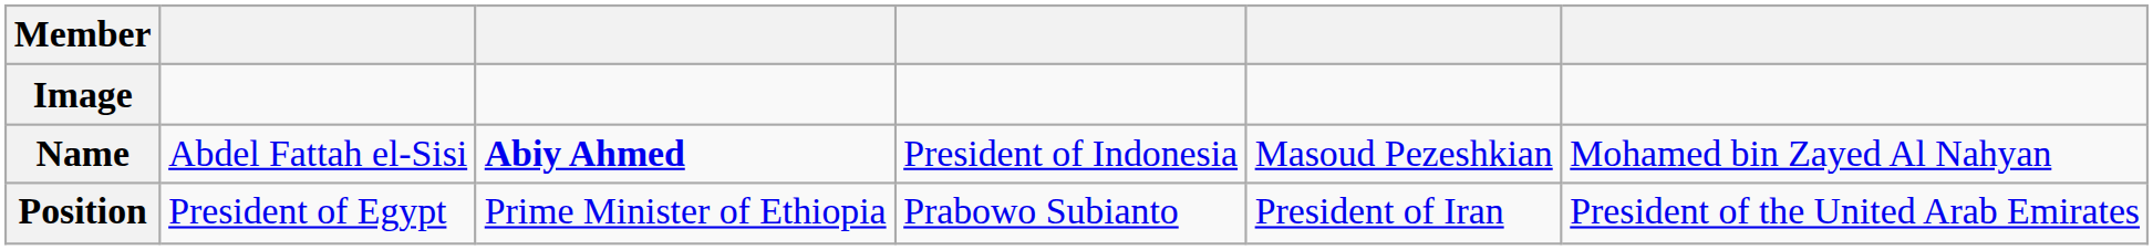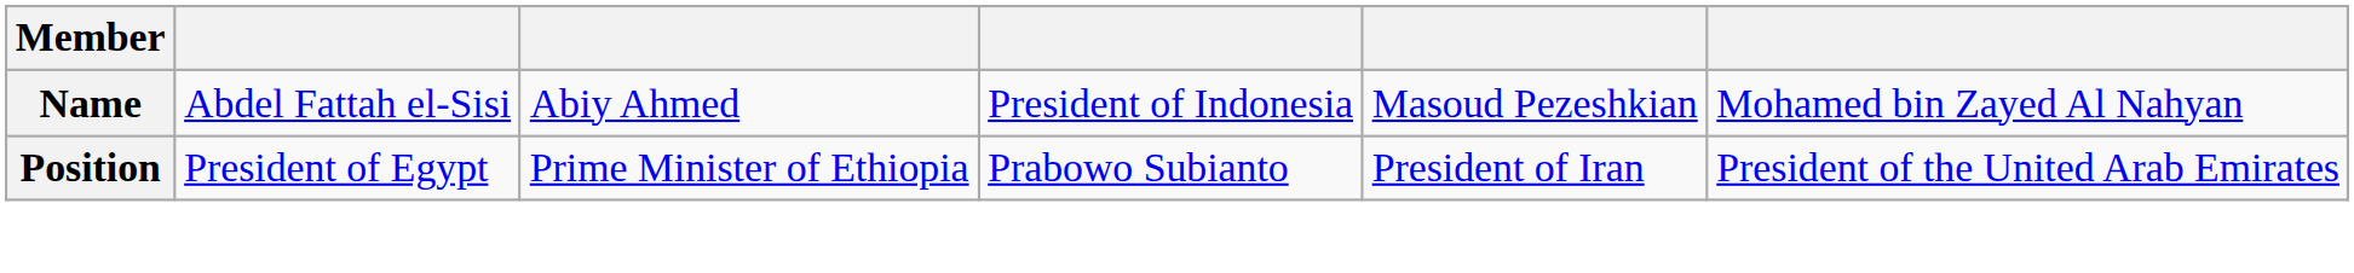 <table class=wikitable>
 <tr>
 <th>Member</th>
 <th></th>
 <th></th>
 <th></th>
 <th></th>
 <th></th>
 </tr>
 <tr>
-<th>Image</th>
-<td></td>
-<td></td>
-<td></td>
-<td></td>
-<td></td>
-</tr>
-<tr>
 <th>Name</th>
 <td><a href='#'>Abdel Fattah el-Sisi</a></td>
-<td><strong><a href='#'>Abiy Ahmed</a></strong></td>
+<td><a href='#'>Abiy Ahmed</a></td>
 <td><a href='#'>President of Indonesia</a></td>
 <td><a href='#'>Masoud Pezeshkian</a></td>
 <td><a href='#'>Mohamed bin Zayed Al Nahyan</a></td>
 </tr>
 <tr>
 <th>Position</th>
 <td><a href='#'>President of Egypt</a></td>
 <td><a href='#'>Prime Minister of Ethiopia</a></td>
 <td><a href='#'>Prabowo Subianto</a></td>
 <td><a href='#'>President of Iran</a></td>
 <td><a href='#'>President of the United Arab Emirates</a></td>
 </tr>
 </table>
